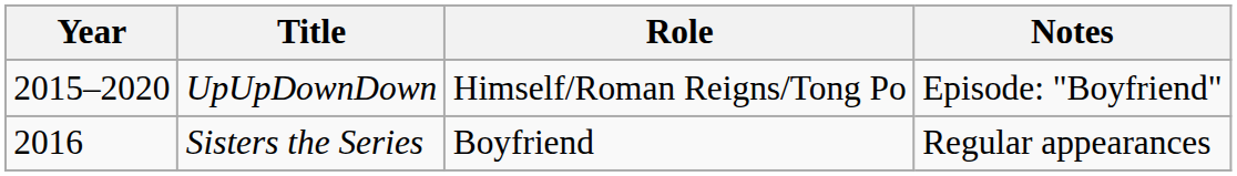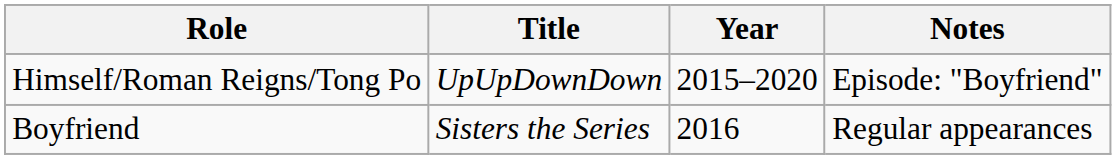 <table class="wikitable sortable">
 <tr>
+<th>Role</th>
+<th>Title</th>
 <th>Year</th>
-<th>Title</th>
-<th>Role</th>
 <th class="unsortable">Notes</th>
 </tr>
 <tr>
+<td>Himself/Roman Reigns/Tong Po</td>
+<td><em>UpUpDownDown</em></td>
 <td>2015–2020</td>
-<td><em>UpUpDownDown</em></td>
-<td>Himself/Roman Reigns/Tong Po</td>
 <td>Episode: "Boyfriend"</td>
 </tr>
 <tr>
+<td>Boyfriend</td>
+<td><em>Sisters the Series</em></td>
 <td>2016</td>
-<td><em>Sisters the Series</em></td>
-<td>Boyfriend</td>
 <td>Regular appearances</td>
 </tr>
 </table>
